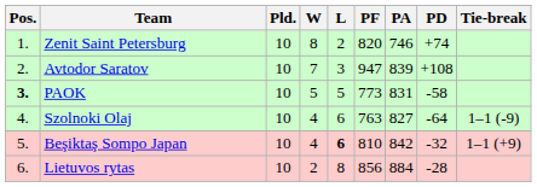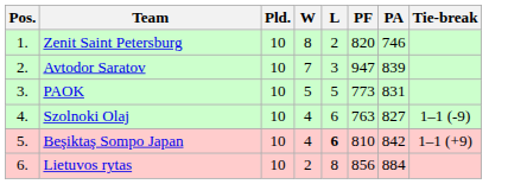 <table class="wikitable" style="text-align:center">
 <tr>
 <th width=15>Pos.</th>
 <th width=220>Team</th>
 <th width=20>Pld.</th>
 <th width=20>W</th>
 <th width=20>L</th>
 <th width=20>PF</th>
 <th width=20>PA</th>
-<th width=20>PD</th>
 <th>Tie-break</th>
 </tr>
 <tr style="background:#ccffcc;">
 <td>1.</td>
 <td align=left> <a href='#'>Zenit Saint Petersburg</a></td>
 <td>10</td>
 <td>8</td>
 <td>2</td>
 <td>820</td>
 <td>746</td>
-<td>+74</td>
 <td></td>
 </tr>
 <tr style="background:#ccffcc;">
 <td>2.</td>
 <td align=left> <a href='#'>Avtodor Saratov</a></td>
 <td>10</td>
 <td>7</td>
 <td>3</td>
 <td>947</td>
 <td>839</td>
-<td>+108</td>
 <td></td>
 </tr>
 <tr style="background:#ccffcc;">
-<td><strong>3.</strong></td>
+<td>3.</td>
 <td align=left> <a href='#'>PAOK</a></td>
 <td>10</td>
 <td>5</td>
 <td>5</td>
 <td>773</td>
 <td>831</td>
-<td>-58</td>
 <td></td>
 </tr>
 <tr style="background:#ccffcc;">
 <td>4.</td>
 <td align=left> <a href='#'>Szolnoki Olaj</a></td>
 <td>10</td>
 <td>4</td>
 <td>6</td>
 <td>763</td>
 <td>827</td>
-<td>-64</td>
 <td>1–1 (-9)</td>
 </tr>
 <tr style="background:#ffcccc;">
 <td>5.</td>
 <td align=left> <a href='#'>Beşiktaş Sompo Japan</a></td>
 <td>10</td>
 <td>4</td>
 <td><strong>6</strong></td>
 <td>810</td>
 <td>842</td>
-<td>-32</td>
 <td>1–1 (+9)</td>
 </tr>
 <tr style="background:#ffcccc;">
 <td>6.</td>
 <td align=left> <a href='#'>Lietuvos rytas</a></td>
 <td>10</td>
 <td>2</td>
 <td>8</td>
 <td>856</td>
 <td>884</td>
-<td>-28</td>
 <td></td>
 </tr>
 </table>
